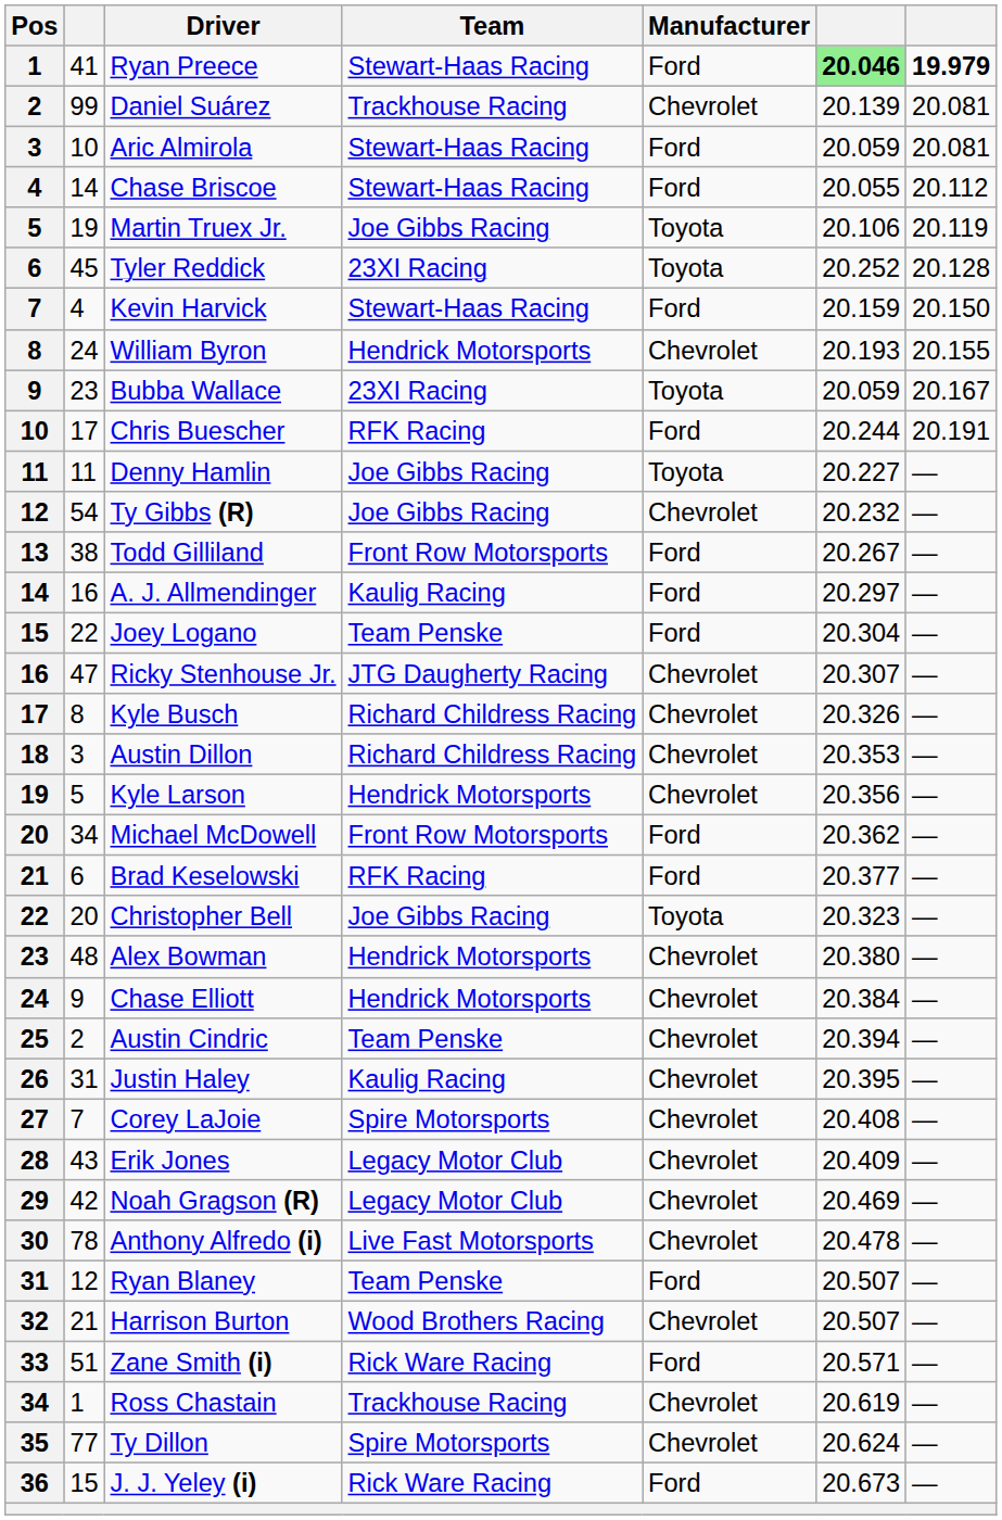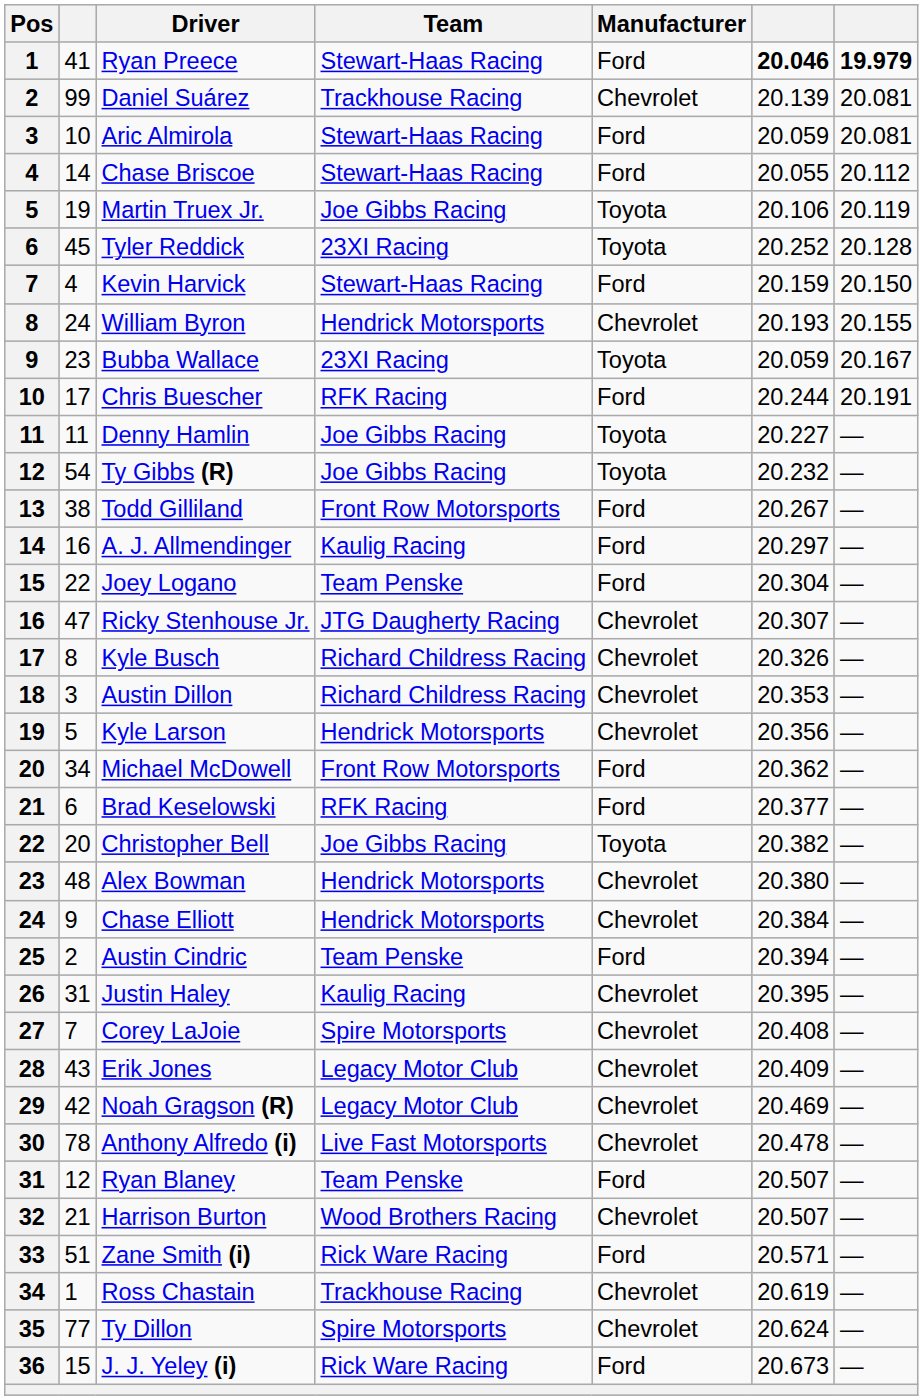 <table class="wikitable" style="font-size:95%">
 <tr>
 <th>Pos</th>
 <th></th>
 <th>Driver</th>
 <th>Team</th>
 <th>Manufacturer</th>
 <th></th>
 <th></th>
 </tr>
 <tr>
 <th>1</th>
 <td>41</td>
 <td><a href='#'>Ryan Preece</a></td>
 <td><a href='#'>Stewart-Haas Racing</a></td>
 <td>Ford</td>
-<td style="background: lightgreen;"><strong>20.046</strong></td>
+<td><strong>20.046</strong></td>
 <td><strong>19.979</strong></td>
 </tr>
 <tr>
 <th>2</th>
 <td>99</td>
 <td><a href='#'>Daniel Suárez</a></td>
 <td><a href='#'>Trackhouse Racing</a></td>
 <td>Chevrolet</td>
 <td>20.139</td>
 <td>20.081</td>
 </tr>
 <tr>
 <th>3</th>
 <td>10</td>
 <td><a href='#'>Aric Almirola</a></td>
 <td><a href='#'>Stewart-Haas Racing</a></td>
 <td>Ford</td>
 <td>20.059</td>
 <td>20.081</td>
 </tr>
 <tr>
 <th>4</th>
 <td>14</td>
 <td><a href='#'>Chase Briscoe</a></td>
 <td><a href='#'>Stewart-Haas Racing</a></td>
 <td>Ford</td>
 <td>20.055</td>
 <td>20.112</td>
 </tr>
 <tr>
 <th>5</th>
 <td>19</td>
 <td><a href='#'>Martin Truex Jr.</a></td>
 <td><a href='#'>Joe Gibbs Racing</a></td>
 <td>Toyota</td>
 <td>20.106</td>
 <td>20.119</td>
 </tr>
 <tr>
 <th>6</th>
 <td>45</td>
 <td><a href='#'>Tyler Reddick</a></td>
 <td><a href='#'>23XI Racing</a></td>
 <td>Toyota</td>
 <td>20.252</td>
 <td>20.128</td>
 </tr>
 <tr>
 <th>7</th>
 <td>4</td>
 <td><a href='#'>Kevin Harvick</a></td>
 <td><a href='#'>Stewart-Haas Racing</a></td>
 <td>Ford</td>
 <td>20.159</td>
 <td>20.150</td>
 </tr>
 <tr>
 <th>8</th>
 <td>24</td>
 <td><a href='#'>William Byron</a></td>
 <td><a href='#'>Hendrick Motorsports</a></td>
 <td>Chevrolet</td>
 <td>20.193</td>
 <td>20.155</td>
 </tr>
 <tr>
 <th>9</th>
 <td>23</td>
 <td><a href='#'>Bubba Wallace</a></td>
 <td><a href='#'>23XI Racing</a></td>
 <td>Toyota</td>
 <td>20.059</td>
 <td>20.167</td>
 </tr>
 <tr>
 <th>10</th>
 <td>17</td>
 <td><a href='#'>Chris Buescher</a></td>
 <td><a href='#'>RFK Racing</a></td>
 <td>Ford</td>
 <td>20.244</td>
 <td>20.191</td>
 </tr>
 <tr>
 <th>11</th>
 <td>11</td>
 <td><a href='#'>Denny Hamlin</a></td>
 <td><a href='#'>Joe Gibbs Racing</a></td>
 <td>Toyota</td>
 <td>20.227</td>
 <td>—</td>
 </tr>
 <tr>
 <th>12</th>
 <td>54</td>
 <td><a href='#'>Ty Gibbs</a> <strong>(R)</strong></td>
 <td><a href='#'>Joe Gibbs Racing</a></td>
-<td>Chevrolet</td>
+<td>Toyota</td>
 <td>20.232</td>
 <td>—</td>
 </tr>
 <tr>
 <th>13</th>
 <td>38</td>
 <td><a href='#'>Todd Gilliland</a></td>
 <td><a href='#'>Front Row Motorsports</a></td>
 <td>Ford</td>
 <td>20.267</td>
 <td>—</td>
 </tr>
 <tr>
 <th>14</th>
 <td>16</td>
 <td><a href='#'>A. J. Allmendinger</a></td>
 <td><a href='#'>Kaulig Racing</a></td>
 <td>Ford</td>
 <td>20.297</td>
 <td>—</td>
 </tr>
 <tr>
 <th>15</th>
 <td>22</td>
 <td><a href='#'>Joey Logano</a></td>
 <td><a href='#'>Team Penske</a></td>
 <td>Ford</td>
 <td>20.304</td>
 <td>—</td>
 </tr>
 <tr>
 <th>16</th>
 <td>47</td>
 <td><a href='#'>Ricky Stenhouse Jr.</a></td>
 <td><a href='#'>JTG Daugherty Racing</a></td>
 <td>Chevrolet</td>
 <td>20.307</td>
 <td>—</td>
 </tr>
 <tr>
 <th>17</th>
 <td>8</td>
 <td><a href='#'>Kyle Busch</a></td>
 <td><a href='#'>Richard Childress Racing</a></td>
 <td>Chevrolet</td>
 <td>20.326</td>
 <td>—</td>
 </tr>
 <tr>
 <th>18</th>
 <td>3</td>
 <td><a href='#'>Austin Dillon</a></td>
 <td><a href='#'>Richard Childress Racing</a></td>
 <td>Chevrolet</td>
 <td>20.353</td>
 <td>—</td>
 </tr>
 <tr>
 <th>19</th>
 <td>5</td>
 <td><a href='#'>Kyle Larson</a></td>
 <td><a href='#'>Hendrick Motorsports</a></td>
 <td>Chevrolet</td>
 <td>20.356</td>
 <td>—</td>
 </tr>
 <tr>
 <th>20</th>
 <td>34</td>
 <td><a href='#'>Michael McDowell</a></td>
 <td><a href='#'>Front Row Motorsports</a></td>
 <td>Ford</td>
 <td>20.362</td>
 <td>—</td>
 </tr>
 <tr>
 <th>21</th>
 <td>6</td>
 <td><a href='#'>Brad Keselowski</a></td>
 <td><a href='#'>RFK Racing</a></td>
 <td>Ford</td>
 <td>20.377</td>
 <td>—</td>
 </tr>
 <tr>
 <th>22</th>
 <td>20</td>
 <td><a href='#'>Christopher Bell</a></td>
 <td><a href='#'>Joe Gibbs Racing</a></td>
 <td>Toyota</td>
-<td>20.323</td>
+<td>20.382</td>
 <td>—</td>
 </tr>
 <tr>
 <th>23</th>
 <td>48</td>
 <td><a href='#'>Alex Bowman</a></td>
 <td><a href='#'>Hendrick Motorsports</a></td>
 <td>Chevrolet</td>
 <td>20.380</td>
 <td>—</td>
 </tr>
 <tr>
 <th>24</th>
 <td>9</td>
 <td><a href='#'>Chase Elliott</a></td>
 <td><a href='#'>Hendrick Motorsports</a></td>
 <td>Chevrolet</td>
 <td>20.384</td>
 <td>—</td>
 </tr>
 <tr>
 <th>25</th>
 <td>2</td>
 <td><a href='#'>Austin Cindric</a></td>
 <td><a href='#'>Team Penske</a></td>
-<td>Chevrolet</td>
+<td>Ford</td>
 <td>20.394</td>
 <td>—</td>
 </tr>
 <tr>
 <th>26</th>
 <td>31</td>
 <td><a href='#'>Justin Haley</a></td>
 <td><a href='#'>Kaulig Racing</a></td>
 <td>Chevrolet</td>
 <td>20.395</td>
 <td>—</td>
 </tr>
 <tr>
 <th>27</th>
 <td>7</td>
 <td><a href='#'>Corey LaJoie</a></td>
 <td><a href='#'>Spire Motorsports</a></td>
 <td>Chevrolet</td>
 <td>20.408</td>
 <td>—</td>
 </tr>
 <tr>
 <th>28</th>
 <td>43</td>
 <td><a href='#'>Erik Jones</a></td>
 <td><a href='#'>Legacy Motor Club</a></td>
 <td>Chevrolet</td>
 <td>20.409</td>
 <td>—</td>
 </tr>
 <tr>
 <th>29</th>
 <td>42</td>
 <td><a href='#'>Noah Gragson</a> <strong>(R)</strong></td>
 <td><a href='#'>Legacy Motor Club</a></td>
 <td>Chevrolet</td>
 <td>20.469</td>
 <td>—</td>
 </tr>
 <tr>
 <th>30</th>
 <td>78</td>
 <td><a href='#'>Anthony Alfredo</a> <strong>(i)</strong></td>
 <td><a href='#'>Live Fast Motorsports</a></td>
 <td>Chevrolet</td>
 <td>20.478</td>
 <td>—</td>
 </tr>
 <tr>
 <th>31</th>
 <td>12</td>
 <td><a href='#'>Ryan Blaney</a></td>
 <td><a href='#'>Team Penske</a></td>
 <td>Ford</td>
 <td>20.507</td>
 <td>—</td>
 </tr>
 <tr>
 <th>32</th>
 <td>21</td>
 <td><a href='#'>Harrison Burton</a></td>
 <td><a href='#'>Wood Brothers Racing</a></td>
 <td>Chevrolet</td>
 <td>20.507</td>
 <td>—</td>
 </tr>
 <tr>
 <th>33</th>
 <td>51</td>
 <td><a href='#'>Zane Smith</a> <strong>(i)</strong></td>
 <td><a href='#'>Rick Ware Racing</a></td>
 <td>Ford</td>
 <td>20.571</td>
 <td>—</td>
 </tr>
 <tr>
 <th>34</th>
 <td>1</td>
 <td><a href='#'>Ross Chastain</a></td>
 <td><a href='#'>Trackhouse Racing</a></td>
 <td>Chevrolet</td>
 <td>20.619</td>
 <td>—</td>
 </tr>
 <tr>
 <th>35</th>
 <td>77</td>
 <td><a href='#'>Ty Dillon</a></td>
 <td><a href='#'>Spire Motorsports</a></td>
 <td>Chevrolet</td>
 <td>20.624</td>
 <td>—</td>
 </tr>
 <tr>
 <th>36</th>
 <td>15</td>
 <td><a href='#'>J. J. Yeley</a> <strong>(i)</strong></td>
 <td><a href='#'>Rick Ware Racing</a></td>
 <td>Ford</td>
 <td>20.673</td>
 <td>—</td>
 </tr>
 <tr>
 <th colspan="7"></th>
 </tr>
 </table>
